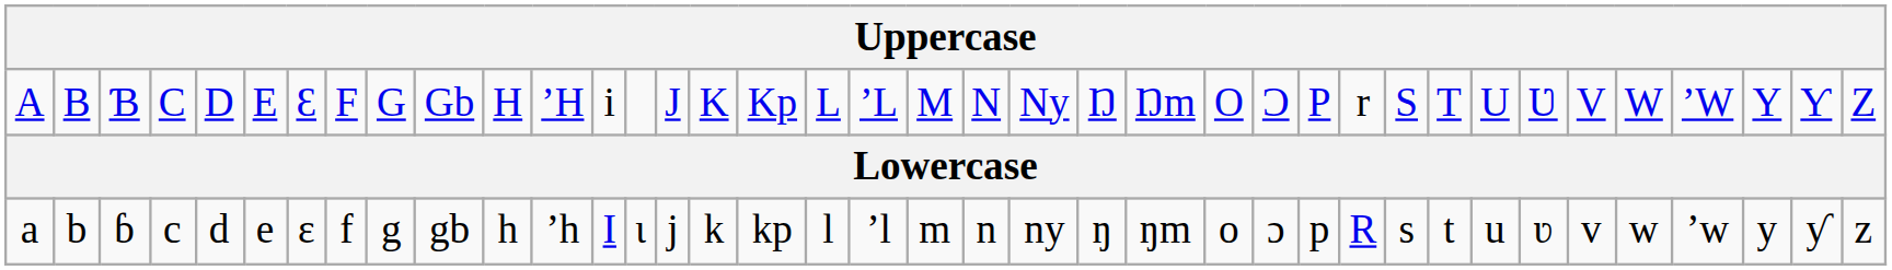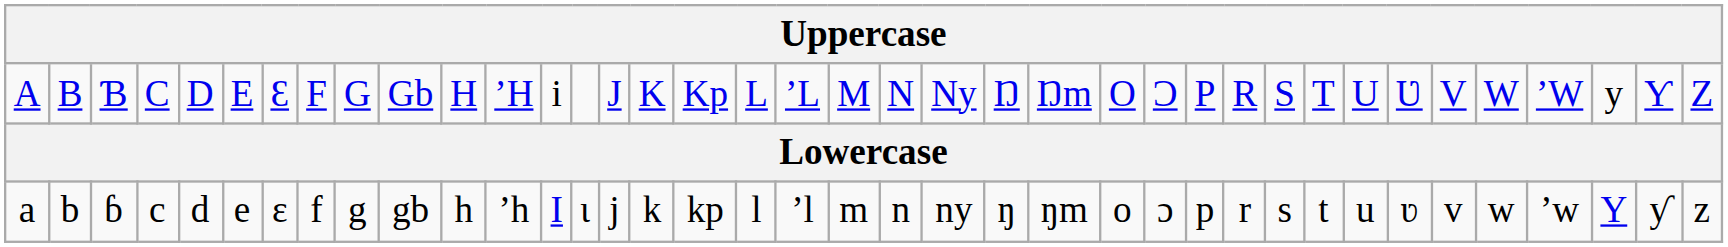 <table class="wikitable" style="text-align: center; vertical-align: middle;">
 <tr ---->
 <th colspan="39">Uppercase</th>
 </tr>
 <tr --->
 <td><a href='#'>A</a></td>
 <td><a href='#'>B</a></td>
 <td><a href='#'>Ɓ</a></td>
 <td><a href='#'>C</a></td>
 <td><a href='#'>D</a></td>
 <td><a href='#'>E</a></td>
 <td><a href='#'>Ɛ</a></td>
 <td><a href='#'>F</a></td>
 <td><a href='#'>G</a></td>
 <td><a href='#'>Gb</a></td>
 <td><a href='#'>H</a></td>
 <td><a href='#'>ʼH</a></td>
 <td>i</td>
 <td></td>
 <td><a href='#'>J</a></td>
 <td><a href='#'>K</a></td>
 <td><a href='#'>Kp</a></td>
 <td><a href='#'>L</a></td>
 <td><a href='#'>ʼL</a></td>
 <td><a href='#'>M</a></td>
 <td><a href='#'>N</a></td>
 <td><a href='#'>Ny</a></td>
 <td><a href='#'>Ŋ</a></td>
 <td><a href='#'>Ŋm</a></td>
 <td><a href='#'>O</a></td>
 <td><a href='#'>Ɔ</a></td>
 <td><a href='#'>P</a></td>
-<td>r</td>
+<td><a href='#'>R</a></td>
 <td><a href='#'>S</a></td>
 <td><a href='#'>T</a></td>
 <td><a href='#'>U</a></td>
 <td><a href='#'>Ʋ</a></td>
 <td><a href='#'>V</a></td>
 <td><a href='#'>W</a></td>
 <td><a href='#'>ʼW</a></td>
-<td><a href='#'>Y</a></td>
+<td>y</td>
 <td><a href='#'>Ƴ</a></td>
 <td><a href='#'>Z</a></td>
 </tr>
 <tr ---->
 <th colspan="39">Lowercase</th>
 </tr>
 <tr ---->
 <td>a</td>
 <td>b</td>
 <td>ɓ</td>
 <td>c</td>
 <td>d</td>
 <td>e</td>
 <td>ɛ</td>
 <td>f</td>
 <td>g</td>
 <td>gb</td>
 <td>h</td>
 <td>ʼh</td>
 <td><a href='#'>I</a></td>
 <td>ɩ</td>
 <td>j</td>
 <td>k</td>
 <td>kp</td>
 <td>l</td>
 <td>ʼl</td>
 <td>m</td>
 <td>n</td>
 <td>ny</td>
 <td>ŋ</td>
 <td>ŋm</td>
 <td>o</td>
 <td>ɔ</td>
 <td>p</td>
-<td><a href='#'>R</a></td>
+<td>r</td>
 <td>s</td>
 <td>t</td>
 <td>u</td>
 <td>ʋ</td>
 <td>v</td>
 <td>w</td>
 <td>ʼw</td>
-<td>y</td>
+<td><a href='#'>Y</a></td>
 <td>ƴ</td>
 <td>z</td>
 </tr>
 </table>
